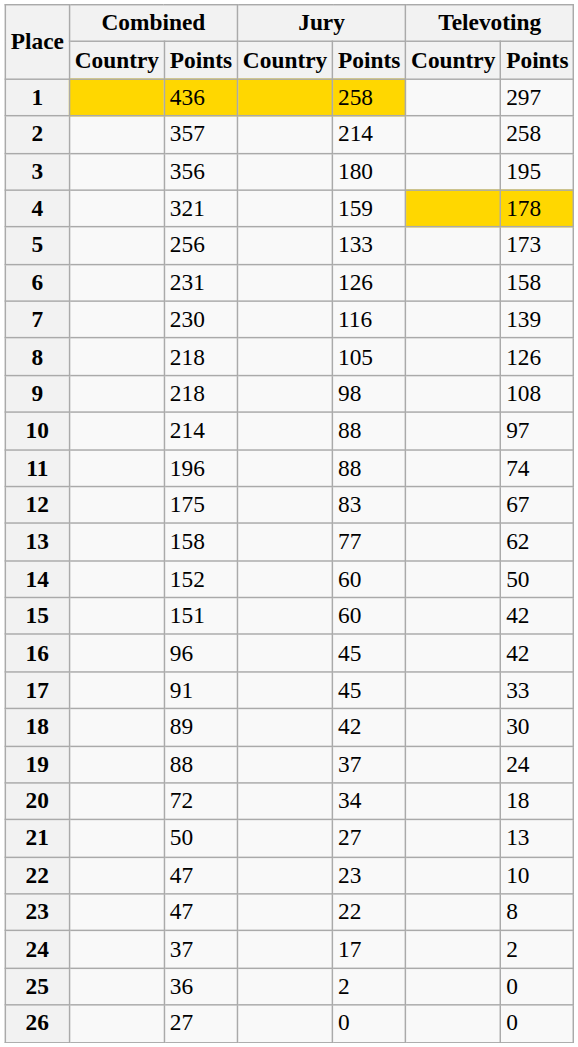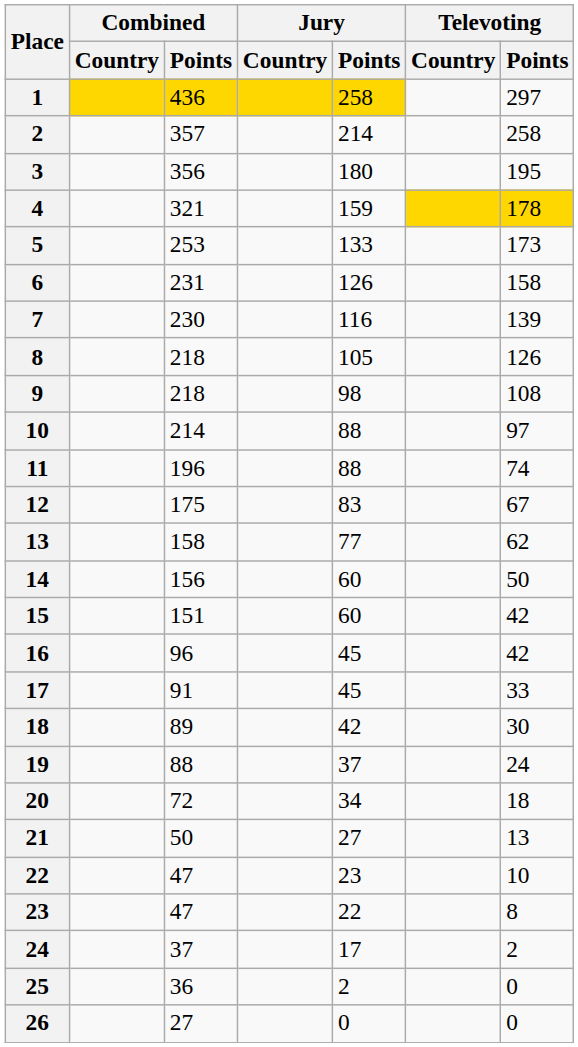 <table class="wikitable collapsible plainrowheaders" style="margin: 10px;">
 <tr>
 <th rowspan="2" scope="col">Place</th>
 <th colspan="2" scope="col">Combined</th>
 <th colspan="2" scope="col">Jury</th>
 <th colspan="2" scope="col">Televoting</th>
 </tr>
 <tr>
 <th scope="col">Country</th>
 <th scope="col">Points</th>
 <th scope="col">Country</th>
 <th scope="col">Points</th>
 <th scope="col">Country</th>
 <th scope="col">Points</th>
 </tr>
 <tr>
 <th scope="row" style="text-align: center;">1</th>
 <td bgcolor=gold></td>
 <td bgcolor=gold>436</td>
 <td bgcolor=gold></td>
 <td bgcolor=gold>258</td>
 <td></td>
 <td>297</td>
 </tr>
 <tr>
 <th scope="row" style="text-align: center;">2</th>
 <td></td>
 <td>357</td>
 <td></td>
 <td>214</td>
 <td></td>
 <td>258</td>
 </tr>
 <tr>
 <th scope="row" style="text-align: center;">3</th>
 <td></td>
 <td>356</td>
 <td></td>
 <td>180</td>
 <td></td>
 <td>195</td>
 </tr>
 <tr>
 <th scope="row" style="text-align: center;">4</th>
 <td></td>
 <td>321</td>
 <td></td>
 <td>159</td>
 <td bgcolor=gold></td>
 <td bgcolor=gold>178</td>
 </tr>
 <tr>
 <th scope="row" style="text-align: center;">5</th>
 <td></td>
-<td>256</td>
+<td>253</td>
 <td></td>
 <td>133</td>
 <td></td>
 <td>173</td>
 </tr>
 <tr>
 <th scope="row" style="text-align: center;">6</th>
 <td></td>
 <td>231</td>
 <td></td>
 <td>126</td>
 <td></td>
 <td>158</td>
 </tr>
 <tr>
 <th scope="row" style="text-align: center;">7</th>
 <td></td>
 <td>230</td>
 <td></td>
 <td>116</td>
 <td></td>
 <td>139</td>
 </tr>
 <tr>
 <th scope="row" style="text-align: center;">8</th>
 <td></td>
 <td>218</td>
 <td></td>
 <td>105</td>
 <td></td>
 <td>126</td>
 </tr>
 <tr>
 <th scope="row" style="text-align: center;">9</th>
 <td></td>
 <td>218</td>
 <td></td>
 <td>98</td>
 <td></td>
 <td>108</td>
 </tr>
 <tr>
 <th scope="row" style="text-align: center;">10</th>
 <td></td>
 <td>214</td>
 <td></td>
 <td>88</td>
 <td></td>
 <td>97</td>
 </tr>
 <tr>
 <th scope="row" style="text-align: center;">11</th>
 <td></td>
 <td>196</td>
 <td></td>
 <td>88</td>
 <td></td>
 <td>74</td>
 </tr>
 <tr>
 <th scope="row" style="text-align: center;">12</th>
 <td></td>
 <td>175</td>
 <td></td>
 <td>83</td>
 <td></td>
 <td>67</td>
 </tr>
 <tr>
 <th scope="row" style="text-align: center;">13</th>
 <td></td>
 <td>158</td>
 <td></td>
 <td>77</td>
 <td></td>
 <td>62</td>
 </tr>
 <tr>
 <th scope="row" style="text-align: center;">14</th>
 <td></td>
-<td>152</td>
+<td>156</td>
 <td></td>
 <td>60</td>
 <td></td>
 <td>50</td>
 </tr>
 <tr>
 <th scope="row" style="text-align: center;">15</th>
 <td></td>
 <td>151</td>
 <td></td>
 <td>60</td>
 <td></td>
 <td>42</td>
 </tr>
 <tr>
 <th scope="row" style="text-align: center;">16</th>
 <td></td>
 <td>96</td>
 <td></td>
 <td>45</td>
 <td></td>
 <td>42</td>
 </tr>
 <tr>
 <th scope="row" style="text-align: center;">17</th>
 <td></td>
 <td>91</td>
 <td></td>
 <td>45</td>
 <td></td>
 <td>33</td>
 </tr>
 <tr>
 <th scope="row" style="text-align: center;">18</th>
 <td></td>
 <td>89</td>
 <td></td>
 <td>42</td>
 <td></td>
 <td>30</td>
 </tr>
 <tr>
 <th scope="row" style="text-align: center;">19</th>
 <td></td>
 <td>88</td>
 <td></td>
 <td>37</td>
 <td></td>
 <td>24</td>
 </tr>
 <tr>
 <th scope="row" style="text-align: center;">20</th>
 <td></td>
 <td>72</td>
 <td></td>
 <td>34</td>
 <td></td>
 <td>18</td>
 </tr>
 <tr>
 <th scope="row" style="text-align: center;">21</th>
 <td></td>
 <td>50</td>
 <td></td>
 <td>27</td>
 <td></td>
 <td>13</td>
 </tr>
 <tr>
 <th scope="row" style="text-align: center;">22</th>
 <td></td>
 <td>47</td>
 <td></td>
 <td>23</td>
 <td></td>
 <td>10</td>
 </tr>
 <tr>
 <th scope="row" style="text-align: center;">23</th>
 <td></td>
 <td>47</td>
 <td></td>
 <td>22</td>
 <td></td>
 <td>8</td>
 </tr>
 <tr>
 <th scope="row" style="text-align: center;">24</th>
 <td></td>
 <td>37</td>
 <td></td>
 <td>17</td>
 <td></td>
 <td>2</td>
 </tr>
 <tr>
 <th scope="row" style="text-align: center;">25</th>
 <td></td>
 <td>36</td>
 <td></td>
 <td>2</td>
 <td></td>
 <td>0</td>
 </tr>
 <tr>
 <th scope="row" style="text-align: center;">26</th>
 <td></td>
 <td>27</td>
 <td></td>
 <td>0</td>
 <td></td>
 <td>0</td>
 </tr>
 </table>
